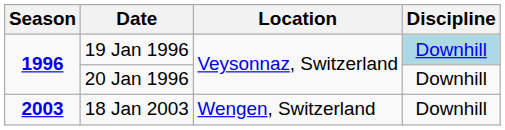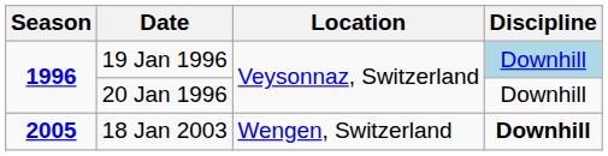 <table class=wikitable style="text-align:center">
 <tr>
 <th>Season</th>
 <th>Date</th>
 <th>Location</th>
 <th>Discipline</th>
 </tr>
 <tr>
 <td rowspan=2><strong><a href='#'>1996</a></strong></td>
 <td>19 Jan 1996</td>
 <td rowspan=2 align=left> <a href='#'>Veysonnaz</a>, Switzerland</td>
 <td style="background: lightblue;"><a href='#'>Downhill</a></td>
 </tr>
 <tr>
 <td>20 Jan 1996</td>
 <td>Downhill</td>
 </tr>
 <tr>
-<td><strong><a href='#'>2003</a></strong></td>
+<td><strong><a href='#'>2005</a></strong></td>
 <td>18 Jan 2003</td>
 <td align=left> <a href='#'>Wengen</a>, Switzerland</td>
-<td>Downhill</td>
+<td><strong>Downhill</strong></td>
 </tr>
 </table>
